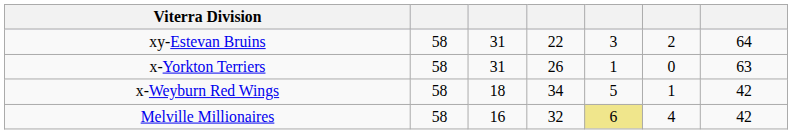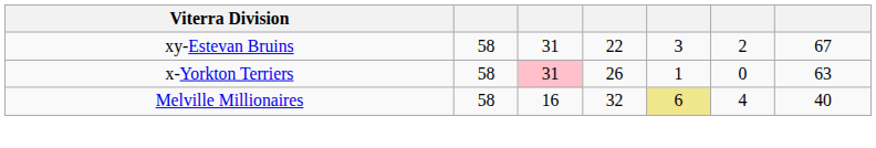 <table class="wikitable" style="text-align:center; width:50em">
 <tr bgcolor="#DDDDFF">
 <th width="35%">Viterra Division</th>
 <th width="5%"></th>
 <th width="5%"></th>
 <th width="5%"></th>
 <th width="5%"></th>
 <th width="5%"></th>
 <th width="7.5%"></th>
 </tr>
 <tr>
 <td>xy-<a href='#'>Estevan Bruins</a></td>
 <td>58</td>
 <td>31</td>
 <td>22</td>
 <td>3</td>
 <td>2</td>
-<td>64</td>
+<td>67</td>
 </tr>
 <tr>
 <td>x-<a href='#'>Yorkton Terriers</a></td>
 <td>58</td>
-<td>31</td>
+<td style="background: pink;">31</td>
 <td>26</td>
 <td>1</td>
 <td>0</td>
 <td>63</td>
-</tr>
-<tr>
-<td>x-<a href='#'>Weyburn Red Wings</a></td>
-<td>58</td>
-<td>18</td>
-<td>34</td>
-<td>5</td>
-<td>1</td>
-<td>42</td>
 </tr>
 <tr>
 <td><a href='#'>Melville Millionaires</a></td>
 <td>58</td>
 <td>16</td>
 <td>32</td>
 <td style="background: khaki;">6</td>
 <td>4</td>
-<td>42</td>
+<td>40</td>
 </tr>
 </table>
